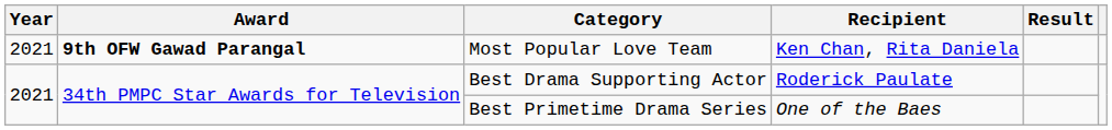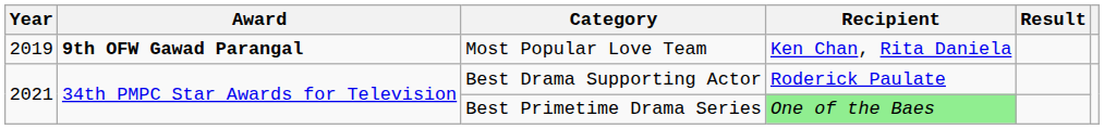 <table class="wikitable">
 <tr>
 <th>Year</th>
 <th>Award</th>
 <th>Category</th>
 <th>Recipient</th>
 <th>Result</th>
 <th></th>
 </tr>
 <tr>
-<td>2021</td>
+<td>2019</td>
 <td><strong>9th OFW Gawad Parangal</strong></td>
 <td>Most Popular Love Team</td>
 <td><a href='#'>Ken Chan</a>, <a href='#'>Rita Daniela</a></td>
 <td></td>
 <td></td>
 </tr>
 <tr>
 <td rowspan=2>2021</td>
 <td rowspan=2><a href='#'>34th PMPC Star Awards for Television</a></td>
 <td>Best Drama Supporting Actor</td>
 <td><a href='#'>Roderick Paulate</a></td>
 <td></td>
 <td rowspan=2></td>
 </tr>
 <tr>
 <td>Best Primetime Drama Series</td>
-<td><em>One of the Baes</em></td>
+<td style="background: lightgreen;"><em>One of the Baes</em></td>
 <td></td>
 </tr>
 </table>
